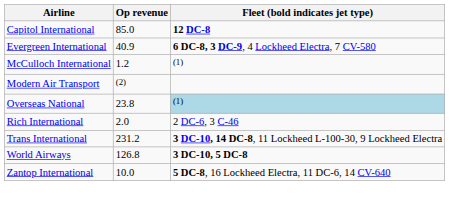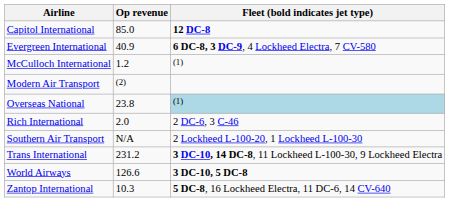 <table class="wikitable plainrowheaders col1left col2right col3left">
 <tr>
 <th>Airline</th>
 <th>Op revenue<br></th>
 <th>Fleet (bold indicates jet type)</th>
 </tr>
 <tr>
 <td scope="row" style=text-align:left><a href='#'>Capitol International</a></td>
 <td>85.0</td>
 <td><strong>12 <a href='#'>DC-8</a></strong></td>
 </tr>
 <tr>
 <td scope="row" style=text-align:left><a href='#'>Evergreen International</a></td>
 <td>40.9</td>
 <td><strong>6 DC-8, 3 <a href='#'>DC-9</a></strong>, 4 <a href='#'>Lockheed Electra</a>, 7 <a href='#'>CV-580</a></td>
 </tr>
 <tr>
 <td scope="row" style=text-align:left><a href='#'>McCulloch International</a></td>
 <td>1.2</td>
 <td><sup>(1)</sup></td>
 </tr>
 <tr>
 <td scope="row" style=text-align:left><a href='#'>Modern Air Transport</a></td>
 <td><sup>(2)</sup></td>
 <td></td>
 </tr>
 <tr>
 <td scope="row" style=text-align:left><a href='#'>Overseas National</a></td>
 <td>23.8</td>
 <td style="background: lightblue;"><sup>(1)</sup></td>
 </tr>
 <tr>
 <td scope="row" style=text-align:left><a href='#'>Rich International</a></td>
 <td>2.0</td>
 <td>2 <a href='#'>DC-6</a>, 3 <a href='#'>C-46</a></td>
 </tr>
 <tr>
+<td scope="row" style=text-align:left><a href='#'>Southern Air Transport</a></td>
+<td>N/A</td>
+<td>2 <a href='#'>Lockheed L-100-20</a>, 1 <a href='#'>Lockheed L-100-30</a></td>
+</tr>
+<tr>
 <td scope="row" style=text-align:left><a href='#'>Trans International</a></td>
 <td>231.2</td>
 <td><strong>3 <a href='#'>DC-10</a>, 14 DC-8</strong>, 11 Lockheed L-100-30, 9 Lockheed Electra</td>
 </tr>
 <tr>
 <td scope="row" style=text-align:left><a href='#'>World Airways</a></td>
-<td>126.8</td>
+<td>126.6</td>
 <td><strong>3 DC-10, 5 DC-8</strong></td>
 </tr>
 <tr>
 <td scope="row" style=text-align:left><a href='#'>Zantop International</a></td>
-<td>10.0</td>
+<td>10.3</td>
 <td><strong>5 DC-8</strong>, 16 Lockheed Electra, 11 DC-6, 14 <a href='#'>CV-640</a></td>
 </tr>
 </table>
